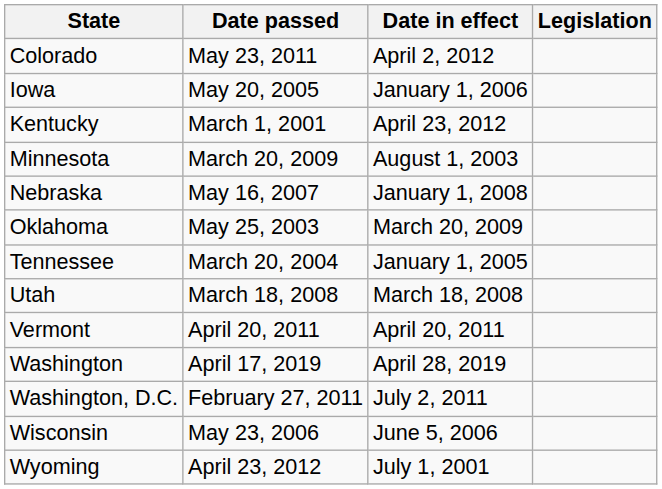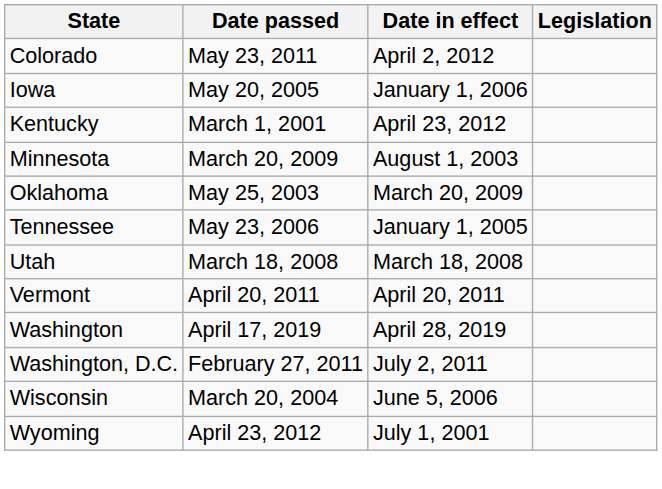 <table class="wikitable sortable">
 <tr>
 <th>State</th>
 <th>Date passed</th>
 <th>Date in effect</th>
 <th>Legislation</th>
 </tr>
 <tr>
 <td>Colorado</td>
 <td>May 23, 2011</td>
 <td>April 2, 2012</td>
 <td></td>
 </tr>
 <tr>
 <td>Iowa</td>
 <td>May 20, 2005</td>
 <td>January 1, 2006</td>
 <td></td>
 </tr>
 <tr>
 <td>Kentucky</td>
 <td>March 1, 2001</td>
 <td>April 23, 2012</td>
 <td></td>
 </tr>
 <tr>
 <td>Minnesota</td>
 <td>March 20, 2009</td>
 <td>August 1, 2003</td>
 <td></td>
 </tr>
 <tr>
-<td>Nebraska</td>
-<td>May 16, 2007</td>
-<td>January 1, 2008</td>
-<td></td>
-</tr>
-<tr>
 <td>Oklahoma</td>
 <td>May 25, 2003</td>
 <td>March 20, 2009</td>
 <td></td>
 </tr>
 <tr>
 <td>Tennessee</td>
-<td>March 20, 2004</td>
+<td>May 23, 2006</td>
 <td>January 1, 2005</td>
 <td></td>
 </tr>
 <tr>
 <td>Utah</td>
 <td>March 18, 2008</td>
 <td>March 18, 2008</td>
 <td></td>
 </tr>
 <tr>
 <td>Vermont</td>
 <td>April 20, 2011</td>
 <td>April 20, 2011</td>
 <td></td>
 </tr>
 <tr>
 <td>Washington</td>
 <td>April 17, 2019</td>
 <td>April 28, 2019</td>
 <td></td>
 </tr>
 <tr>
 <td>Washington, D.C.</td>
 <td>February 27, 2011</td>
 <td>July 2, 2011</td>
 <td></td>
 </tr>
 <tr>
 <td>Wisconsin</td>
-<td>May 23, 2006</td>
+<td>March 20, 2004</td>
 <td>June 5, 2006</td>
 <td></td>
 </tr>
 <tr>
 <td>Wyoming</td>
 <td>April 23, 2012</td>
 <td>July 1, 2001</td>
 <td></td>
 </tr>
 </table>
